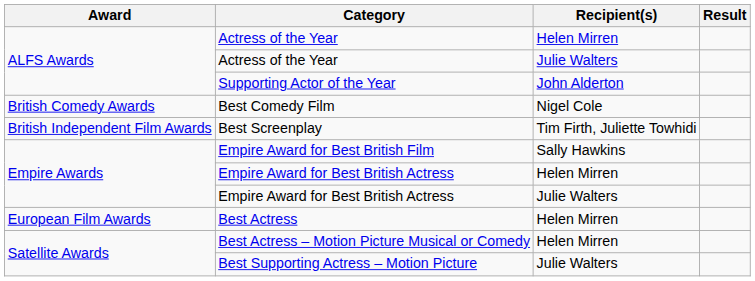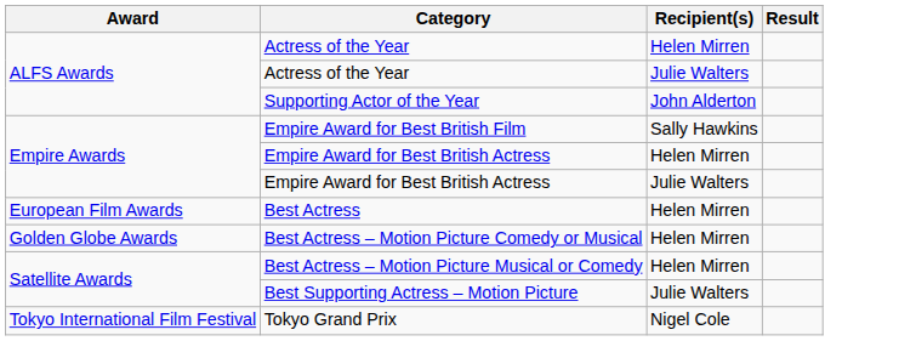 <table class="wikitable">
 <tr>
 <th>Award</th>
 <th>Category</th>
 <th>Recipient(s)</th>
 <th>Result</th>
 </tr>
 <tr>
 <td rowspan="3"><a href='#'>ALFS Awards</a></td>
 <td><a href='#'>Actress of the Year</a></td>
 <td><a href='#'>Helen Mirren</a></td>
 <td></td>
 </tr>
 <tr>
 <td>Actress of the Year</td>
 <td><a href='#'>Julie Walters</a></td>
 <td></td>
 </tr>
 <tr>
 <td><a href='#'>Supporting Actor of the Year</a></td>
 <td><a href='#'>John Alderton</a></td>
-<td></td>
-</tr>
-<tr>
-<td><a href='#'>British Comedy Awards</a></td>
-<td>Best Comedy Film</td>
-<td>Nigel Cole</td>
-<td></td>
-</tr>
-<tr>
-<td><a href='#'>British Independent Film Awards</a></td>
-<td>Best Screenplay</td>
-<td>Tim Firth, Juliette Towhidi</td>
 <td></td>
 </tr>
 <tr>
 <td rowspan="3"><a href='#'>Empire Awards</a></td>
 <td><a href='#'>Empire Award for Best British Film</a></td>
 <td>Sally Hawkins</td>
 <td></td>
 </tr>
 <tr>
 <td><a href='#'>Empire Award for Best British Actress</a></td>
 <td>Helen Mirren</td>
 <td></td>
 </tr>
 <tr>
 <td>Empire Award for Best British Actress</td>
 <td>Julie Walters</td>
 <td></td>
 </tr>
 <tr>
 <td><a href='#'>European Film Awards</a></td>
 <td><a href='#'>Best Actress</a></td>
 <td>Helen Mirren</td>
 <td></td>
 </tr>
 <tr>
+<td><a href='#'>Golden Globe Awards</a></td>
+<td><a href='#'>Best Actress – Motion Picture Comedy or Musical</a></td>
+<td>Helen Mirren</td>
+<td></td>
+</tr>
+<tr>
 <td rowspan="2"><a href='#'>Satellite Awards</a></td>
 <td><a href='#'>Best Actress – Motion Picture Musical or Comedy</a></td>
 <td>Helen Mirren</td>
 <td></td>
 </tr>
 <tr>
 <td><a href='#'>Best Supporting Actress – Motion Picture</a></td>
 <td>Julie Walters</td>
 <td></td>
 </tr>
+<tr>
+<td><a href='#'>Tokyo International Film Festival</a></td>
+<td>Tokyo Grand Prix</td>
+<td>Nigel Cole</td>
+<td></td>
+</tr>
 </table>
